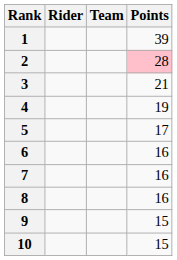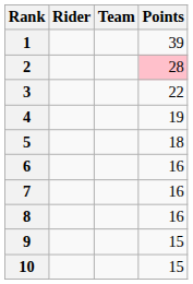 <table class="wikitable" margin-bottom:0;">
 <tr>
 <th scope="col">Rank</th>
 <th scope="col">Rider</th>
 <th scope="col">Team</th>
 <th scope="col">Points</th>
 </tr>
 <tr>
 <th scope="row">1</th>
 <td> </td>
 <td></td>
 <td align="right">39</td>
 </tr>
 <tr>
 <th scope="row">2</th>
 <td></td>
 <td></td>
 <td align="right" style="background: pink;">28</td>
 </tr>
 <tr>
 <th scope="row">3</th>
 <td> </td>
 <td></td>
-<td align="right">21</td>
+<td align="right">22</td>
 </tr>
 <tr>
 <th scope="row">4</th>
 <td></td>
 <td></td>
 <td align="right">19</td>
 </tr>
 <tr>
 <th scope="row">5</th>
 <td></td>
 <td></td>
-<td align="right">17</td>
+<td align="right">18</td>
 </tr>
 <tr>
 <th scope="row">6</th>
 <td></td>
 <td></td>
 <td align="right">16</td>
 </tr>
 <tr>
 <th scope="row">7</th>
 <td></td>
 <td></td>
 <td align="right">16</td>
 </tr>
 <tr>
 <th scope="row">8</th>
 <td></td>
 <td></td>
 <td align="right">16</td>
 </tr>
 <tr>
 <th scope="row">9</th>
 <td></td>
 <td></td>
 <td align="right">15</td>
 </tr>
 <tr>
 <th scope="row">10</th>
 <td></td>
 <td></td>
 <td align="right">15</td>
 </tr>
 </table>
